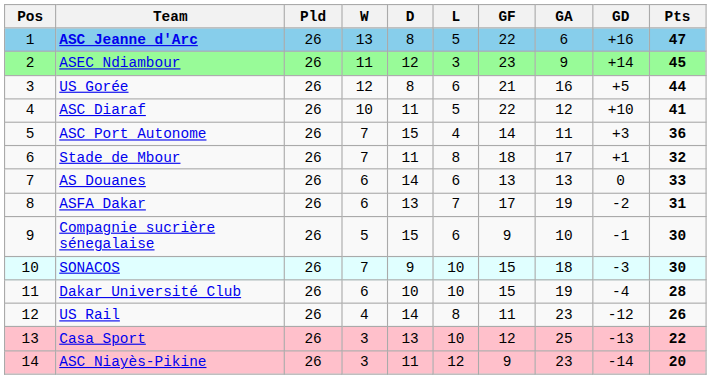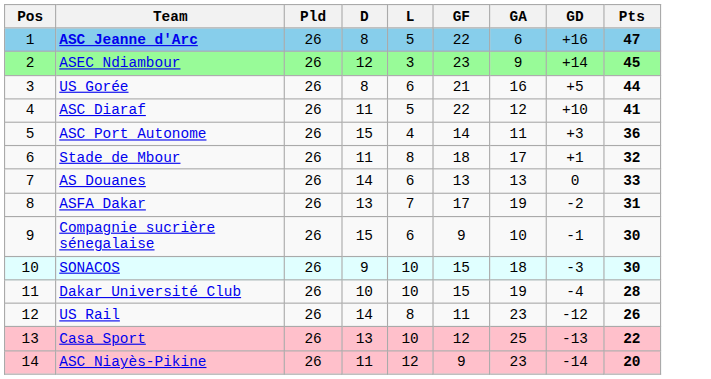 <table class="wikitable" style="text-align: center;">
 <tr>
 <th style="width: 40px;">Pos</th>
 <th style="width: 200px;">Team</th>
 <th style="width: 45px;">Pld</th>
-<th style="width: 35px;">W</th>
 <th style="width: 35px;">D</th>
 <th style="width: 35px;">L</th>
 <th style="width: 45px;">GF</th>
 <th style="width: 45px;">GA</th>
 <th style="width: 45px;">GD</th>
 <th style="width: 45px;">Pts</th>
 </tr>
 <tr style="background:#87ceeb;">
 <td>1</td>
 <td style="text-align: left;"><strong><a href='#'>ASC Jeanne d'Arc</a></strong></td>
 <td>26</td>
-<td>13</td>
 <td>8</td>
 <td>5</td>
 <td>22</td>
 <td>6</td>
 <td>+16</td>
 <td><strong>47</strong></td>
 </tr>
 <tr style="background:#98fb98;">
 <td>2</td>
 <td style="text-align: left;"><a href='#'>ASEC Ndiambour</a></td>
 <td>26</td>
-<td>11</td>
 <td>12</td>
 <td>3</td>
 <td>23</td>
 <td>9</td>
 <td>+14</td>
 <td><strong>45</strong></td>
 </tr>
 <tr>
 <td>3</td>
 <td style="text-align: left;"><a href='#'>US Gorée</a></td>
 <td>26</td>
-<td>12</td>
 <td>8</td>
 <td>6</td>
 <td>21</td>
 <td>16</td>
 <td>+5</td>
 <td><strong>44</strong></td>
 </tr>
 <tr>
 <td>4</td>
 <td style="text-align: left;"><a href='#'>ASC Diaraf</a></td>
 <td>26</td>
-<td>10</td>
 <td>11</td>
 <td>5</td>
 <td>22</td>
 <td>12</td>
 <td>+10</td>
 <td><strong>41</strong></td>
 </tr>
 <tr>
 <td>5</td>
 <td style="text-align: left;"><a href='#'>ASC Port Autonome</a></td>
 <td>26</td>
-<td>7</td>
 <td>15</td>
 <td>4</td>
 <td>14</td>
 <td>11</td>
 <td>+3</td>
 <td><strong>36</strong></td>
 </tr>
 <tr>
 <td>6</td>
 <td style="text-align: left;"><a href='#'>Stade de Mbour</a></td>
 <td>26</td>
-<td>7</td>
 <td>11</td>
 <td>8</td>
 <td>18</td>
 <td>17</td>
 <td>+1</td>
 <td><strong>32</strong></td>
 </tr>
 <tr>
 <td>7</td>
 <td style="text-align: left;"><a href='#'>AS Douanes</a></td>
 <td>26</td>
-<td>6</td>
 <td>14</td>
 <td>6</td>
 <td>13</td>
 <td>13</td>
 <td>0</td>
 <td><strong>33</strong></td>
 </tr>
 <tr>
 <td>8</td>
 <td style="text-align: left;"><a href='#'>ASFA Dakar</a></td>
 <td>26</td>
-<td>6</td>
 <td>13</td>
 <td>7</td>
 <td>17</td>
 <td>19</td>
 <td>-2</td>
 <td><strong>31</strong></td>
 </tr>
 <tr>
 <td>9</td>
 <td style="text-align: left;"><a href='#'>Compagnie sucrière sénegalaise</a></td>
 <td>26</td>
-<td>5</td>
 <td>15</td>
 <td>6</td>
 <td>9</td>
 <td>10</td>
 <td>-1</td>
 <td><strong>30</strong></td>
 </tr>
 <tr style="background:#e0ffff;">
 <td>10</td>
 <td style="text-align: left;"><a href='#'>SONACOS</a></td>
 <td>26</td>
-<td>7</td>
 <td>9</td>
 <td>10</td>
 <td>15</td>
 <td>18</td>
 <td>-3</td>
 <td><strong>30</strong></td>
 </tr>
 <tr>
 <td>11</td>
 <td style="text-align: left;"><a href='#'>Dakar Université Club</a></td>
 <td>26</td>
-<td>6</td>
 <td>10</td>
 <td>10</td>
 <td>15</td>
 <td>19</td>
 <td>-4</td>
 <td><strong>28</strong></td>
 </tr>
 <tr>
 <td>12</td>
 <td style="text-align: left;"><a href='#'>US Rail</a></td>
 <td>26</td>
-<td>4</td>
 <td>14</td>
 <td>8</td>
 <td>11</td>
 <td>23</td>
 <td>-12</td>
 <td><strong>26</strong></td>
 </tr>
 <tr style="background:#ffc0cb;">
 <td>13</td>
 <td style="text-align: left;"><a href='#'>Casa Sport</a></td>
 <td>26</td>
-<td>3</td>
 <td>13</td>
 <td>10</td>
 <td>12</td>
 <td>25</td>
 <td>-13</td>
 <td><strong>22</strong></td>
 </tr>
 <tr style="background:#ffc0cb;">
 <td>14</td>
 <td style="text-align: left;"><a href='#'>ASC Niayès-Pikine</a></td>
 <td>26</td>
-<td>3</td>
 <td>11</td>
 <td>12</td>
 <td>9</td>
 <td>23</td>
 <td>-14</td>
 <td><strong>20</strong></td>
 </tr>
 </table>
